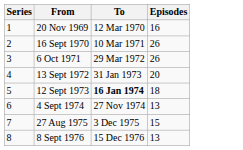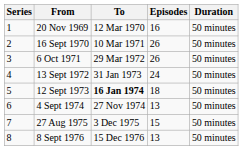 <table class="wikitable">
 <tr>
 <th>Series</th>
 <th>From</th>
 <th>To</th>
 <th>Episodes</th>
+<th>Duration</th>
 </tr>
 <tr>
 <td>1</td>
 <td>20 Nov 1969</td>
 <td>12 Mar 1970</td>
 <td>16</td>
+<td>50 minutes</td>
 </tr>
 <tr>
 <td>2</td>
 <td>16 Sept 1970</td>
 <td>10 Mar 1971</td>
 <td>26</td>
+<td>50 minutes</td>
 </tr>
 <tr>
 <td>3</td>
 <td>6 Oct 1971</td>
 <td>29 Mar 1972</td>
 <td>26</td>
+<td>50 minutes</td>
 </tr>
 <tr>
 <td>4</td>
 <td>13 Sept 1972</td>
 <td>31 Jan 1973</td>
-<td>20</td>
+<td>24</td>
+<td>50 minutes</td>
 </tr>
 <tr>
 <td>5</td>
 <td>12 Sept 1973</td>
 <td><strong>16 Jan 1974</strong></td>
 <td>18</td>
+<td>50 minutes</td>
 </tr>
 <tr>
 <td>6</td>
 <td>4 Sept 1974</td>
 <td>27 Nov 1974</td>
 <td>13</td>
+<td>50 minutes</td>
 </tr>
 <tr>
 <td>7</td>
 <td>27 Aug 1975</td>
 <td>3 Dec 1975</td>
 <td>15</td>
+<td>50 minutes</td>
 </tr>
 <tr>
 <td>8</td>
 <td>8 Sept 1976</td>
 <td>15 Dec 1976</td>
 <td>13</td>
+<td>50 minutes</td>
 </tr>
 </table>
